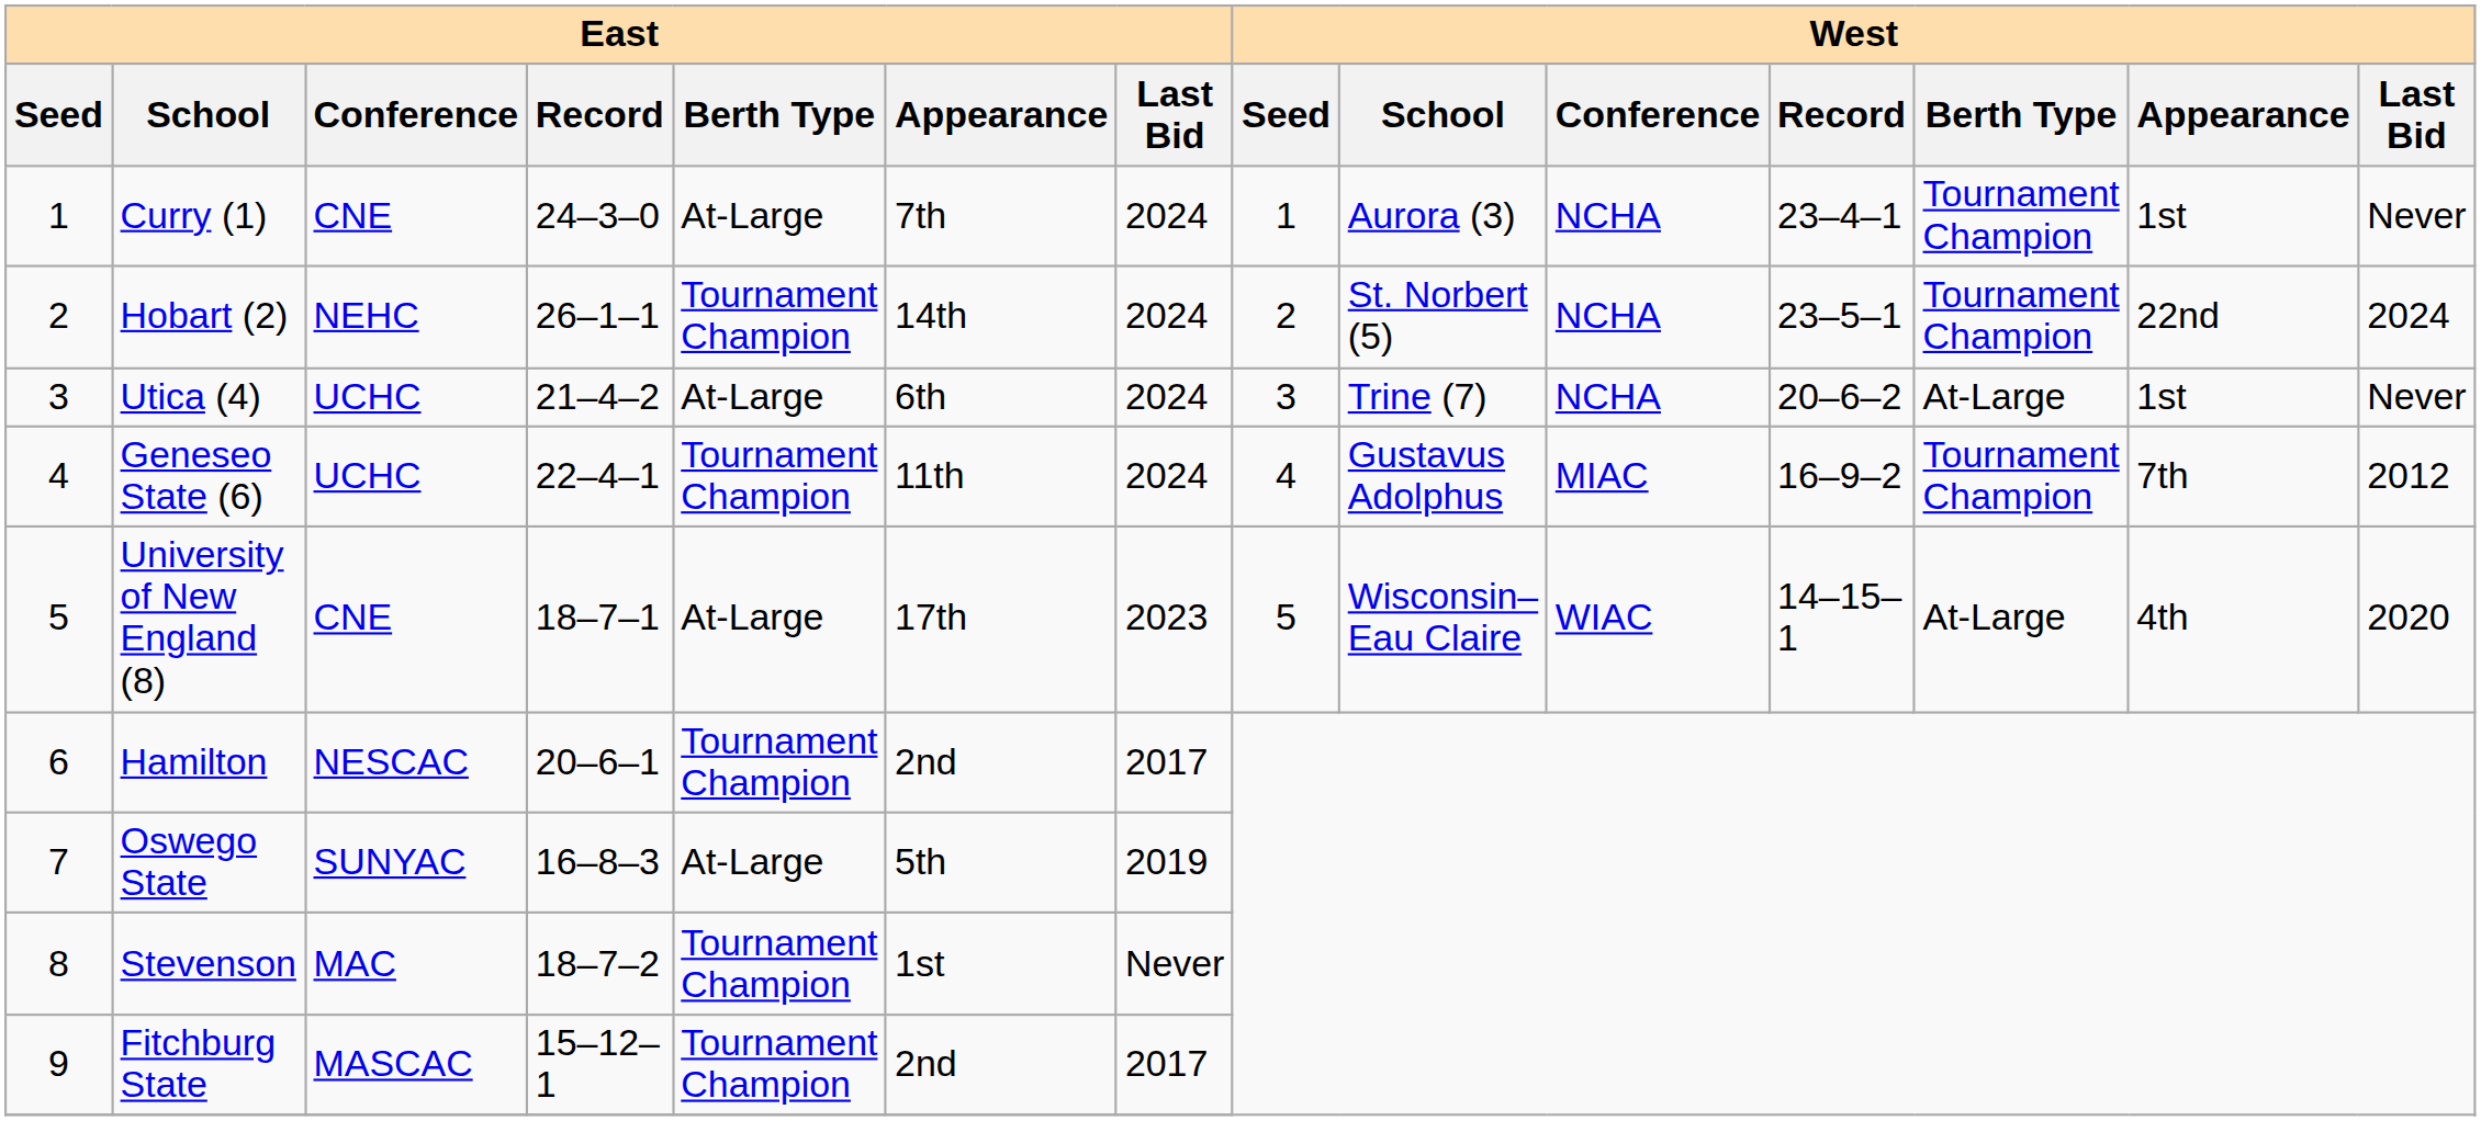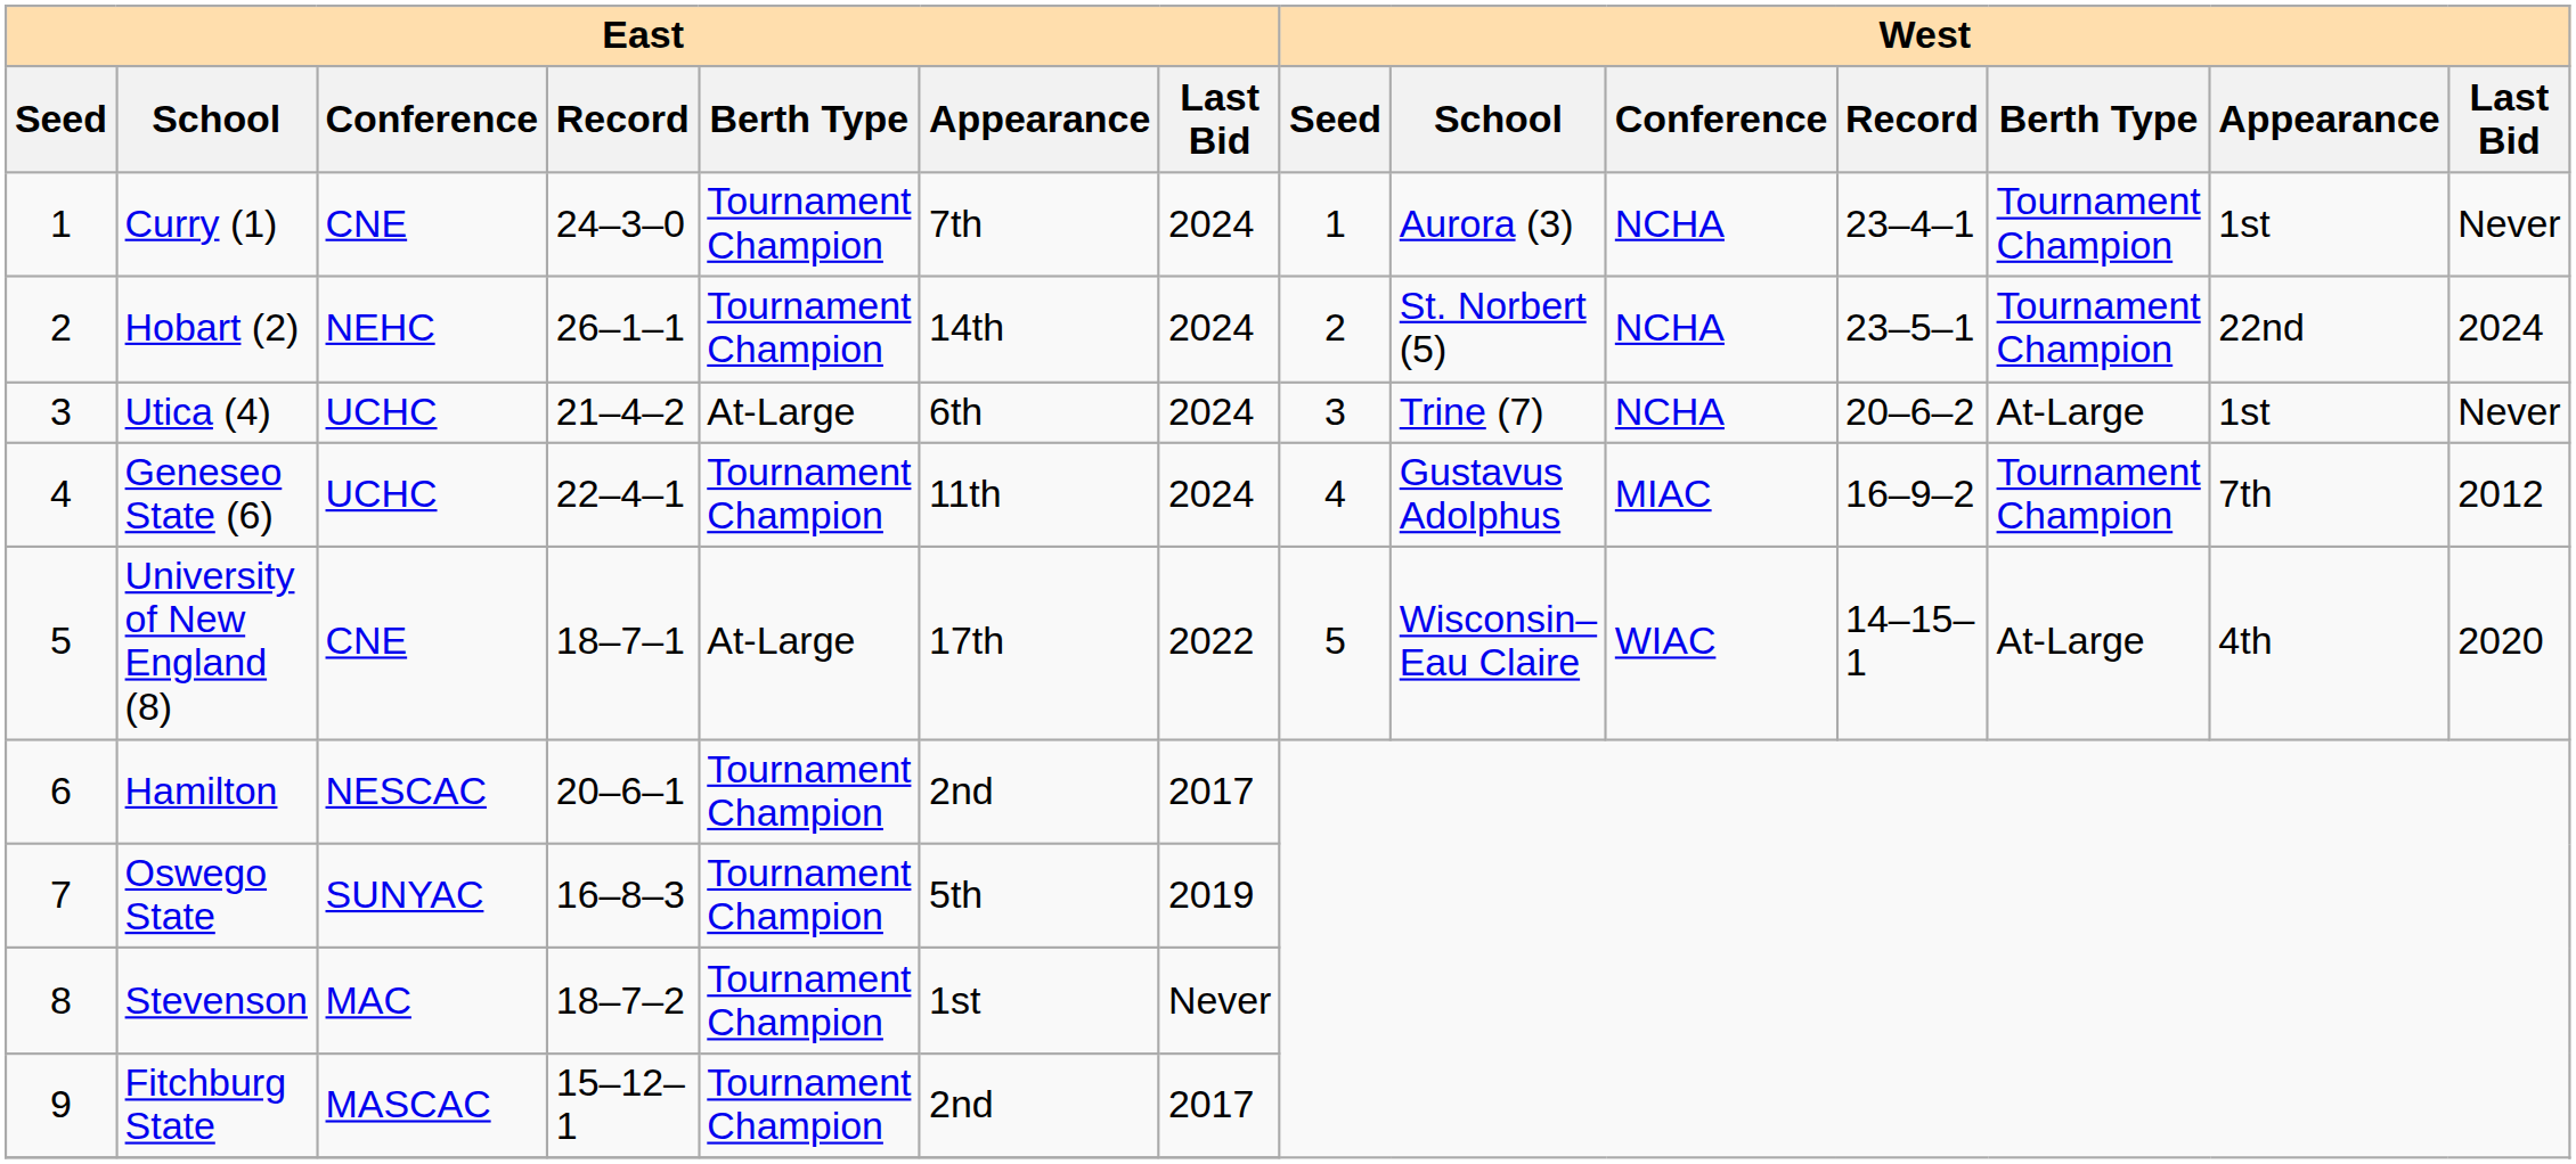 <table class="wikitable">
 <tr>
 <th colspan="7" style="background:#ffdead;">East</th>
 <th colspan="7" style="background:#ffdead;">West</th>
 </tr>
 <tr>
 <th>Seed</th>
 <th>School</th>
 <th>Conference</th>
 <th>Record</th>
 <th>Berth Type</th>
 <th>Appearance</th>
 <th>Last Bid</th>
 <th>Seed</th>
 <th>School</th>
 <th>Conference</th>
 <th>Record</th>
 <th>Berth Type</th>
 <th>Appearance</th>
 <th>Last Bid</th>
 </tr>
 <tr>
 <td align=center>1</td>
 <td><a href='#'>Curry</a> (1)</td>
 <td><a href='#'>CNE</a></td>
 <td>24–3–0</td>
-<td>At-Large</td>
+<td><a href='#'>Tournament Champion</a></td>
 <td>7th</td>
 <td>2024</td>
 <td align=center>1</td>
 <td><a href='#'>Aurora</a> (3)</td>
 <td><a href='#'>NCHA</a></td>
 <td>23–4–1</td>
 <td><a href='#'>Tournament Champion</a></td>
 <td>1st</td>
 <td>Never</td>
 </tr>
 <tr>
 <td align=center>2</td>
 <td><a href='#'>Hobart</a> (2)</td>
 <td><a href='#'>NEHC</a></td>
 <td>26–1–1</td>
 <td><a href='#'>Tournament Champion</a></td>
 <td>14th</td>
 <td>2024</td>
 <td align=center>2</td>
 <td><a href='#'>St. Norbert</a> (5)</td>
 <td><a href='#'>NCHA</a></td>
 <td>23–5–1</td>
 <td><a href='#'>Tournament Champion</a></td>
 <td>22nd</td>
 <td>2024</td>
 </tr>
 <tr>
 <td align=center>3</td>
 <td><a href='#'>Utica</a> (4)</td>
 <td><a href='#'>UCHC</a></td>
 <td>21–4–2</td>
 <td>At-Large</td>
 <td>6th</td>
 <td>2024</td>
 <td align=center>3</td>
 <td><a href='#'>Trine</a> (7)</td>
 <td><a href='#'>NCHA</a></td>
 <td>20–6–2</td>
 <td>At-Large</td>
 <td>1st</td>
 <td>Never</td>
 </tr>
 <tr>
 <td align=center>4</td>
 <td><a href='#'>Geneseo State</a> (6)</td>
 <td><a href='#'>UCHC</a></td>
 <td>22–4–1</td>
 <td><a href='#'>Tournament Champion</a></td>
 <td>11th</td>
 <td>2024</td>
 <td align=center>4</td>
 <td><a href='#'>Gustavus Adolphus</a></td>
 <td><a href='#'>MIAC</a></td>
 <td>16–9–2</td>
 <td><a href='#'>Tournament Champion</a></td>
 <td>7th</td>
 <td>2012</td>
 </tr>
 <tr>
 <td align=center>5</td>
 <td><a href='#'>University of New England</a> (8)</td>
 <td><a href='#'>CNE</a></td>
 <td>18–7–1</td>
 <td>At-Large</td>
 <td>17th</td>
-<td>2023</td>
+<td>2022</td>
 <td align=center>5</td>
 <td><a href='#'>Wisconsin–Eau Claire</a></td>
 <td><a href='#'>WIAC</a></td>
 <td>14–15–1</td>
 <td>At-Large</td>
 <td>4th</td>
 <td>2020</td>
 </tr>
 <tr>
 <td align=center>6</td>
 <td><a href='#'>Hamilton</a></td>
 <td><a href='#'>NESCAC</a></td>
 <td>20–6–1</td>
 <td><a href='#'>Tournament Champion</a></td>
 <td>2nd</td>
 <td>2017</td>
 </tr>
 <tr>
 <td align=center>7</td>
 <td><a href='#'>Oswego State</a></td>
 <td><a href='#'>SUNYAC</a></td>
 <td>16–8–3</td>
-<td>At-Large</td>
+<td><a href='#'>Tournament Champion</a></td>
 <td>5th</td>
 <td>2019</td>
 </tr>
 <tr>
 <td align=center>8</td>
 <td><a href='#'>Stevenson</a></td>
 <td><a href='#'>MAC</a></td>
 <td>18–7–2</td>
 <td><a href='#'>Tournament Champion</a></td>
 <td>1st</td>
 <td>Never</td>
 </tr>
 <tr>
 <td align=center>9</td>
 <td><a href='#'>Fitchburg State</a></td>
 <td><a href='#'>MASCAC</a></td>
 <td>15–12–1</td>
 <td><a href='#'>Tournament Champion</a></td>
 <td>2nd</td>
 <td>2017</td>
 </tr>
 <tr>
 </tr>
 </table>
